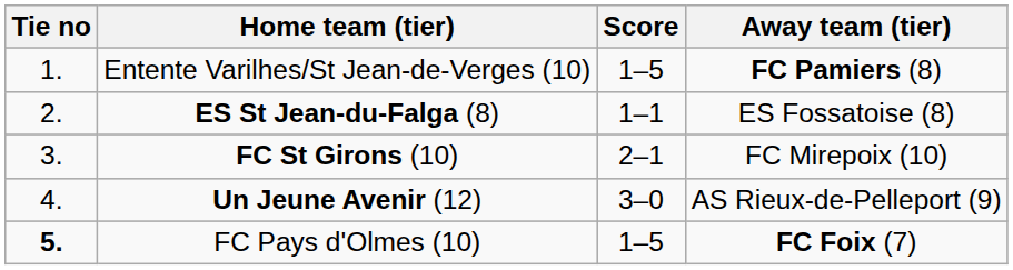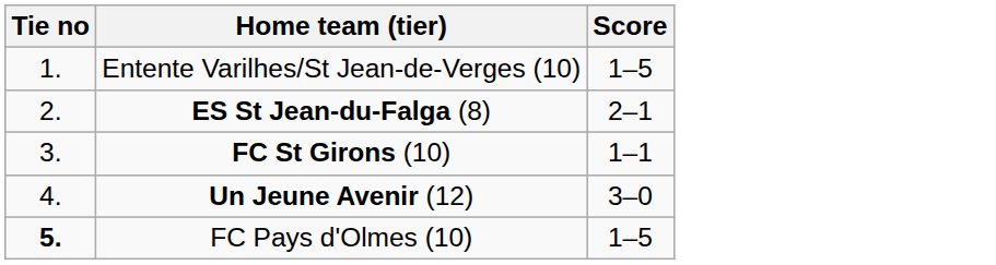 <table class="wikitable" style="text-align: center">
 <tr>
 <th>Tie no</th>
 <th>Home team (tier)</th>
 <th>Score</th>
-<th>Away team (tier)</th>
 </tr>
 <tr>
 <td>1.</td>
 <td>Entente Varilhes/St Jean-de-Verges (10)</td>
 <td>1–5</td>
-<td><strong>FC Pamiers</strong> (8)</td>
 </tr>
 <tr>
 <td>2.</td>
 <td><strong>ES St Jean-du-Falga</strong> (8)</td>
-<td>1–1 </td>
-<td>ES Fossatoise (8)</td>
+<td>2–1</td>
 </tr>
 <tr>
 <td>3.</td>
 <td><strong>FC St Girons</strong> (10)</td>
-<td>2–1</td>
-<td>FC Mirepoix (10)</td>
+<td>1–1 </td>
 </tr>
 <tr>
 <td>4.</td>
 <td><strong>Un Jeune Avenir</strong> (12)</td>
 <td>3–0</td>
-<td>AS Rieux-de-Pelleport (9)</td>
 </tr>
 <tr>
 <td><strong>5.</strong></td>
 <td>FC Pays d'Olmes (10)</td>
 <td>1–5</td>
-<td><strong>FC Foix</strong> (7)</td>
 </tr>
 </table>
